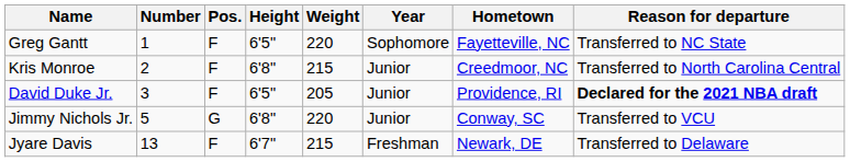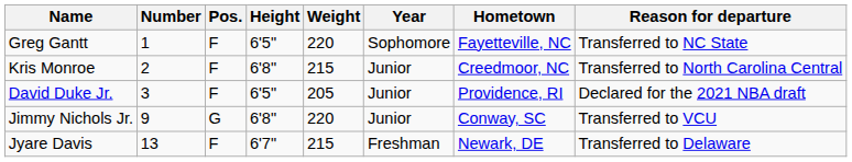 <table class="wikitable sortable" border="1">
 <tr>
 <th>Name</th>
 <th>Number</th>
 <th>Pos.</th>
 <th>Height</th>
 <th>Weight</th>
 <th>Year</th>
 <th>Hometown</th>
 <th class="unsortable">Reason for departure</th>
 </tr>
 <tr>
 <td>Greg Gantt</td>
 <td>1</td>
 <td>F</td>
 <td>6'5"</td>
 <td>220</td>
 <td>Sophomore</td>
 <td><a href='#'>Fayetteville, NC</a></td>
 <td>Transferred to <a href='#'>NC State</a></td>
 </tr>
 <tr>
 <td>Kris Monroe</td>
 <td>2</td>
 <td>F</td>
 <td>6'8"</td>
 <td>215</td>
 <td>Junior</td>
 <td><a href='#'>Creedmoor, NC</a></td>
 <td>Transferred to <a href='#'>North Carolina Central</a></td>
 </tr>
 <tr>
 <td><a href='#'>David Duke Jr.</a></td>
 <td>3</td>
 <td>F</td>
 <td>6'5"</td>
 <td>205</td>
 <td>Junior</td>
 <td><a href='#'>Providence, RI</a></td>
-<td><strong>Declared for the <a href='#'>2021 NBA draft</a></strong></td>
+<td>Declared for the <a href='#'>2021 NBA draft</a></td>
 </tr>
 <tr>
 <td>Jimmy Nichols Jr.</td>
-<td>5</td>
+<td>9</td>
 <td>G</td>
 <td>6'8"</td>
 <td>220</td>
 <td>Junior</td>
 <td><a href='#'>Conway, SC</a></td>
 <td>Transferred to <a href='#'>VCU</a></td>
 </tr>
 <tr>
 <td>Jyare Davis</td>
 <td>13</td>
 <td>F</td>
 <td>6'7"</td>
 <td>215</td>
 <td>Freshman</td>
 <td><a href='#'>Newark, DE</a></td>
 <td>Transferred to <a href='#'>Delaware</a></td>
 </tr>
 </table>
